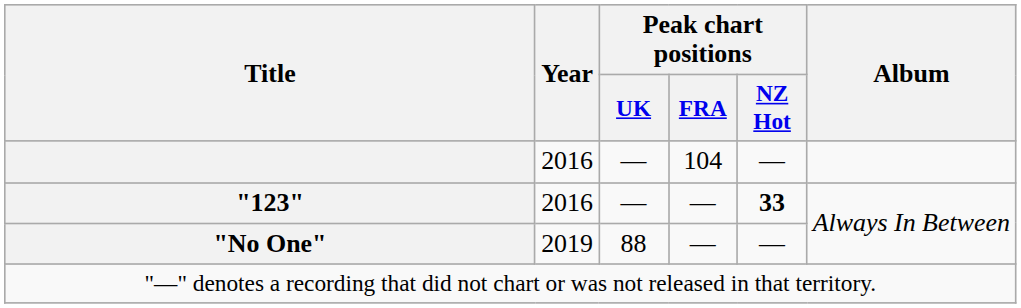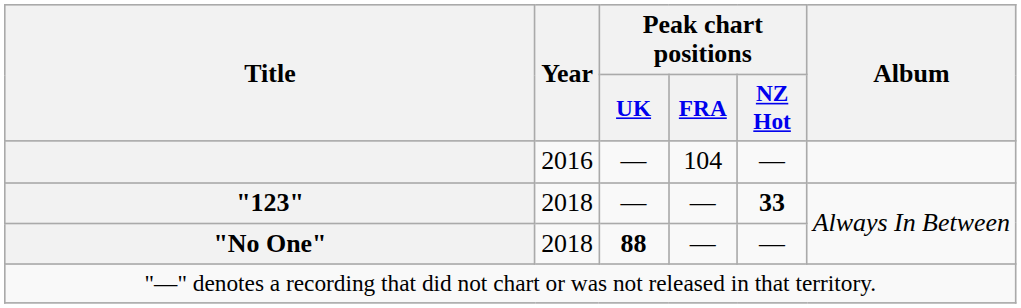 <table class="wikitable plainrowheaders" style="text-align:center;">
 <tr>
 <th scope="col" rowspan="2" style="width:20em;">Title</th>
 <th scope="col" rowspan="2" style="width:1em;">Year</th>
 <th scope="col" colspan="3">Peak chart positions</th>
 <th scope="col" rowspan="2">Album</th>
 </tr>
 <tr>
 <th scope="col" style="width:2.5em;font-size:90%;"><a href='#'>UK</a><br></th>
 <th scope="col" style="width:2.5em;font-size:90%;"><a href='#'>FRA</a><br></th>
 <th scope="col" style="width:2.5em;font-size:90%;"><a href='#'>NZ<br>Hot</a><br></th>
 </tr>
 <tr>
 <th scope="row"></th>
 <td>2016</td>
 <td>—</td>
 <td>104</td>
 <td>—</td>
 <td></td>
 </tr>
 <tr>
 <th scope="row">"123"</th>
-<td>2016</td>
+<td>2018</td>
 <td>—</td>
 <td>—</td>
 <td><strong>33</strong></td>
 <td rowspan="2"><em>Always In Between</em></td>
 </tr>
 <tr>
 <th scope="row">"No One"</th>
-<td>2019</td>
-<td>88</td>
+<td>2018</td>
+<td><strong>88</strong></td>
 <td>—</td>
 <td>—</td>
 </tr>
 <tr>
 <td colspan="14" style="font-size:90%">"—" denotes a recording that did not chart or was not released in that territory.</td>
 </tr>
 </table>
